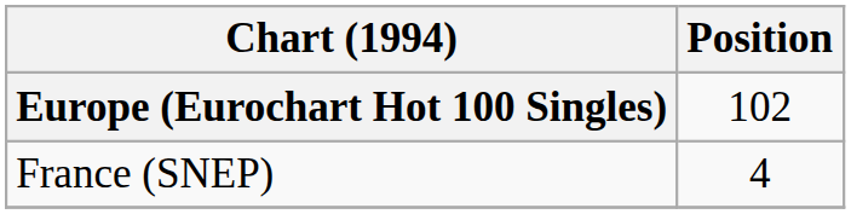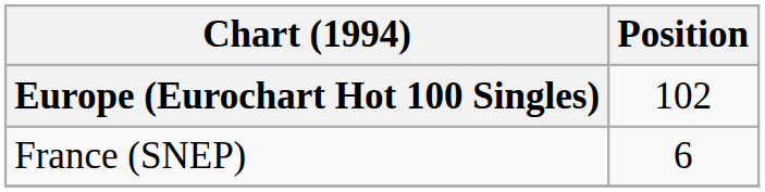 <table class="wikitable sortable plainrowheaders">
 <tr>
 <th>Chart (1994)</th>
 <th>Position</th>
 </tr>
 <tr>
 <th scope="row">Europe (Eurochart Hot 100 Singles)</th>
 <td align="center">102</td>
 </tr>
 <tr>
 <td>France (SNEP)</td>
-<td align="center">4</td>
+<td align="center">6</td>
 </tr>
 <tr>
 </tr>
 </table>
